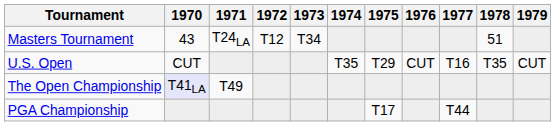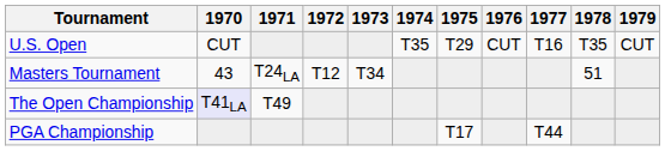 <table class="wikitable" style="font-size:95%;text-align:center;">
 <tr>
 <th>Tournament</th>
 <th>1970</th>
 <th>1971</th>
 <th>1972</th>
 <th>1973</th>
 <th>1974</th>
 <th>1975</th>
 <th>1976</th>
 <th>1977</th>
 <th>1978</th>
 <th>1979</th>
 </tr>
 <tr>
+<td align=left><a href='#'>U.S. Open</a></td>
+<td>CUT</td>
+<td style="background:#eeeeee;"></td>
+<td style="background:#eeeeee;"></td>
+<td style="background:#eeeeee;"></td>
+<td>T35</td>
+<td>T29</td>
+<td>CUT</td>
+<td>T16</td>
+<td>T35</td>
+<td>CUT</td>
+</tr>
+<tr>
 <td align=left><a href='#'>Masters Tournament</a></td>
 <td>43</td>
 <td>T24<sub>LA</sub></td>
 <td>T12</td>
 <td>T34</td>
 <td style="background:#eeeeee;"></td>
 <td style="background:#eeeeee;"></td>
 <td style="background:#eeeeee;"></td>
 <td style="background:#eeeeee;"></td>
 <td>51</td>
 <td style="background:#eeeeee;"></td>
-</tr>
-<tr>
-<td align=left><a href='#'>U.S. Open</a></td>
-<td>CUT</td>
-<td style="background:#eeeeee;"></td>
-<td style="background:#eeeeee;"></td>
-<td style="background:#eeeeee;"></td>
-<td>T35</td>
-<td>T29</td>
-<td>CUT</td>
-<td>T16</td>
-<td>T35</td>
-<td>CUT</td>
 </tr>
 <tr>
 <td align=left><a href='#'>The Open Championship</a></td>
 <td style="background: lavender;">T41<sub>LA</sub></td>
 <td>T49</td>
 <td style="background:#eeeeee;"></td>
 <td style="background:#eeeeee;"></td>
 <td style="background:#eeeeee;"></td>
 <td style="background:#eeeeee;"></td>
 <td style="background:#eeeeee;"></td>
 <td style="background:#eeeeee;"></td>
 <td style="background:#eeeeee;"></td>
 <td style="background:#eeeeee;"></td>
 </tr>
 <tr>
 <td align=left><a href='#'>PGA Championship</a></td>
 <td style="background:#eeeeee;"></td>
 <td style="background:#eeeeee;"></td>
 <td style="background:#eeeeee;"></td>
 <td style="background:#eeeeee;"></td>
 <td style="background:#eeeeee;"></td>
 <td>T17</td>
 <td style="background:#eeeeee;"></td>
 <td>T44</td>
 <td style="background:#eeeeee;"></td>
 <td style="background:#eeeeee;"></td>
 </tr>
 </table>
